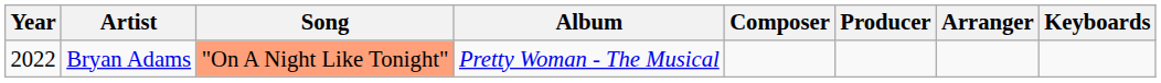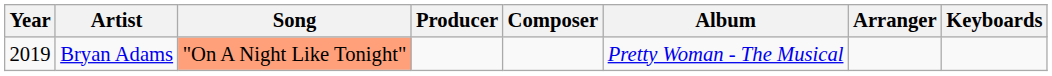 <table class="wikitable sortable" style="text-align:center">
 <tr>
 <th align="center">Year</th>
 <th align="center">Artist</th>
 <th align="center">Song</th>
+<th align="center">Producer</th>
+<th align="center">Composer</th>
 <th align="center">Album</th>
-<th align="center">Composer</th>
-<th align="center">Producer</th>
 <th align="center">Arranger</th>
 <th align="center">Keyboards</th>
 </tr>
 <tr>
-<td>2022</td>
+<td>2019</td>
 <td><a href='#'>Bryan Adams</a></td>
 <td style="background: lightsalmon;">"On A Night Like Tonight"</td>
-<td><a href='#'><em>Pretty Woman - The Musical</em></a></td>
 <td></td>
 <td></td>
+<td><a href='#'><em>Pretty Woman - The Musical</em></a></td>
 <td></td>
 <td></td>
 </tr>
 </table>
